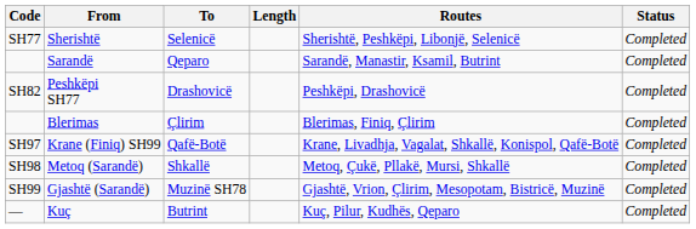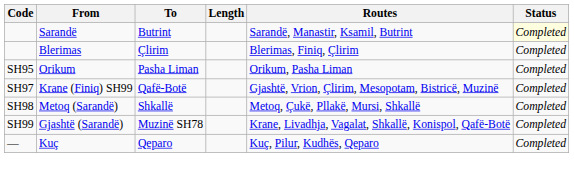 <table class="wikitable sortable">
 <tr>
 <th>Code</th>
 <th>From</th>
 <th>To</th>
 <th>Length</th>
 <th>Routes</th>
 <th>Status</th>
 </tr>
 <tr>
-<td>SH77</td>
-<td><a href='#'>Sherishtë</a><br></td>
-<td><a href='#'>Selenicë</a></td>
-<td></td>
-<td><a href='#'>Sherishtë</a>, <a href='#'>Peshkëpi</a>, <a href='#'>Libonjë</a>, <a href='#'>Selenicë</a></td>
-<td><em>Completed</em></td>
-</tr>
-<tr>
 <td></td>
 <td><a href='#'>Sarandë</a></td>
-<td><a href='#'>Qeparo</a><br></td>
+<td><a href='#'>Butrint</a></td>
 <td></td>
 <td><a href='#'>Sarandë</a>, <a href='#'>Manastir</a>, <a href='#'>Ksamil</a>, <a href='#'>Butrint</a></td>
-<td><em>Completed</em></td>
-</tr>
-<tr>
-<td>SH82</td>
-<td><a href='#'>Peshkëpi</a><br>SH77</td>
-<td><a href='#'>Drashovicë</a><br></td>
-<td></td>
-<td><a href='#'>Peshkëpi</a>, <a href='#'>Drashovicë</a></td>
-<td><em>Completed</em></td>
+<td style="background: lightyellow;"><em>Completed</em></td>
 </tr>
 <tr>
 <td></td>
 <td><a href='#'>Blerimas</a></td>
 <td><a href='#'>Çlirim</a></td>
 <td></td>
 <td><a href='#'>Blerimas</a>, <a href='#'>Finiq</a>, <a href='#'>Çlirim</a></td>
 <td><em>Completed</em></td>
 </tr>
 <tr>
+<td>SH95</td>
+<td><a href='#'>Orikum</a> </td>
+<td><a href='#'>Pasha Liman</a></td>
+<td></td>
+<td><a href='#'>Orikum</a>, <a href='#'>Pasha Liman</a></td>
+<td><em>Completed</em></td>
+</tr>
+<tr>
 <td>SH97</td>
 <td><a href='#'>Krane</a> (<a href='#'>Finiq</a>) SH99</td>
 <td><a href='#'>Qafë-Botë</a> </td>
 <td></td>
-<td><a href='#'>Krane</a>, <a href='#'>Livadhja</a>, <a href='#'>Vagalat</a>, <a href='#'>Shkallë</a>, <a href='#'>Konispol</a>, <a href='#'>Qafë-Botë</a></td>
+<td><a href='#'>Gjashtë</a>, <a href='#'>Vrion</a>, <a href='#'>Çlirim</a>, <a href='#'>Mesopotam</a>, <a href='#'>Bistricë</a>, <a href='#'>Muzinë</a></td>
 <td><em>Completed</em></td>
 </tr>
 <tr>
 <td>SH98</td>
 <td><a href='#'>Metoq</a> (<a href='#'>Sarandë</a>)</td>
 <td><a href='#'>Shkallë</a></td>
 <td></td>
 <td><a href='#'>Metoq</a>, <a href='#'>Çukë</a>, <a href='#'>Pllakë</a>, <a href='#'>Mursi</a>, <a href='#'>Shkallë</a></td>
 <td><em>Completed</em></td>
 </tr>
 <tr>
 <td>SH99</td>
 <td><a href='#'>Gjashtë</a> (<a href='#'>Sarandë</a>)</td>
 <td><a href='#'>Muzinë</a> SH78</td>
 <td></td>
-<td><a href='#'>Gjashtë</a>, <a href='#'>Vrion</a>, <a href='#'>Çlirim</a>, <a href='#'>Mesopotam</a>, <a href='#'>Bistricë</a>, <a href='#'>Muzinë</a></td>
+<td><a href='#'>Krane</a>, <a href='#'>Livadhja</a>, <a href='#'>Vagalat</a>, <a href='#'>Shkallë</a>, <a href='#'>Konispol</a>, <a href='#'>Qafë-Botë</a></td>
 <td><em>Completed</em></td>
 </tr>
 <tr>
 <td>—</td>
 <td><a href='#'>Kuç</a><br></td>
-<td><a href='#'>Butrint</a></td>
+<td><a href='#'>Qeparo</a><br></td>
 <td></td>
 <td><a href='#'>Kuç</a>, <a href='#'>Pilur</a>, <a href='#'>Kudhës</a>, <a href='#'>Qeparo</a></td>
 <td><em>Completed</em></td>
 </tr>
 </table>
